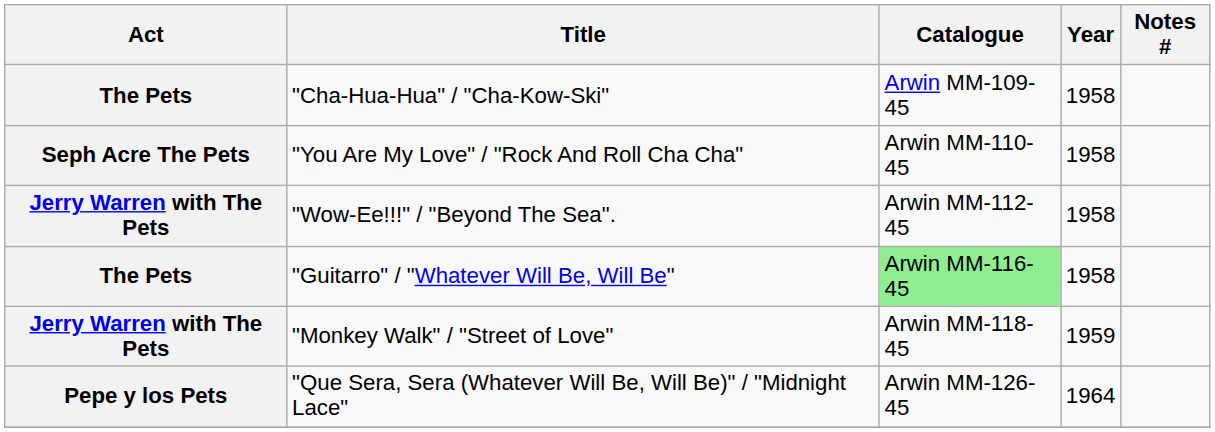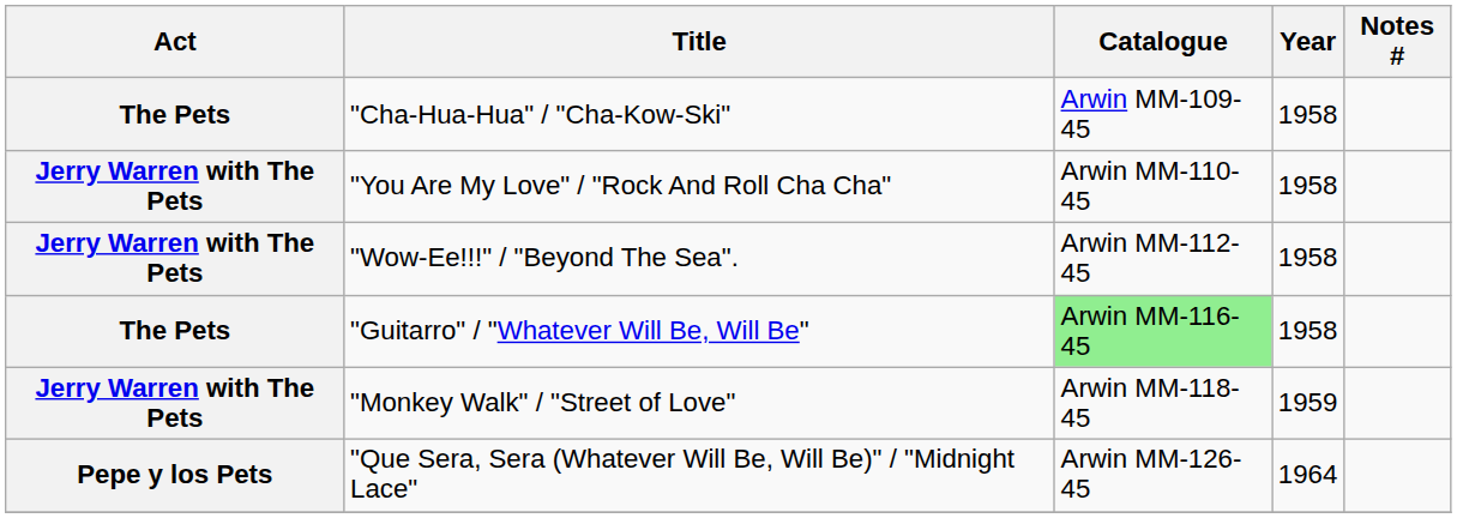 <table class="wikitable plainrowheaders sortable">
 <tr>
 <th scope="col" class="unsortable">Act</th>
 <th scope="col">Title</th>
 <th scope="col">Catalogue</th>
 <th scope="col">Year</th>
 <th scope="col" class="unsortable">Notes #</th>
 </tr>
 <tr>
 <th scope="row">The Pets</th>
 <td>"Cha-Hua-Hua" / "Cha-Kow-Ski"</td>
 <td><a href='#'>Arwin</a> MM-109-45</td>
 <td>1958</td>
 <td></td>
 </tr>
 <tr>
-<th scope="row">Seph Acre The Pets</th>
+<th scope="row"><a href='#'>Jerry Warren</a> with The Pets</th>
 <td>"You Are My Love" / "Rock And Roll Cha Cha"</td>
 <td>Arwin MM-110-45</td>
 <td>1958</td>
 <td></td>
 </tr>
 <tr>
 <th scope="row"><a href='#'>Jerry Warren</a> with The Pets</th>
 <td>"Wow-Ee!!!" / "Beyond The Sea".</td>
 <td>Arwin MM-112-45</td>
 <td>1958</td>
 <td></td>
 </tr>
 <tr>
 <th scope="row">The Pets</th>
 <td>"Guitarro" /  "<a href='#'>Whatever Will Be, Will Be</a>"</td>
 <td style="background: lightgreen;">Arwin MM-116-45</td>
 <td>1958</td>
 <td></td>
 </tr>
 <tr>
 <th scope="row"><a href='#'>Jerry Warren</a> with The Pets</th>
 <td>"Monkey Walk" / "Street of Love"</td>
 <td>Arwin MM-118-45</td>
 <td>1959</td>
 <td></td>
 </tr>
 <tr>
 <th scope="row">Pepe y los Pets</th>
 <td>"Que Sera, Sera (Whatever Will Be, Will Be)" / "Midnight Lace"</td>
 <td>Arwin MM-126-45</td>
 <td>1964</td>
 <td></td>
 </tr>
 <tr>
 </tr>
 </table>
